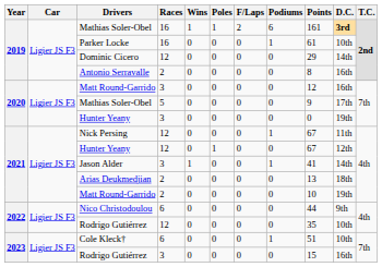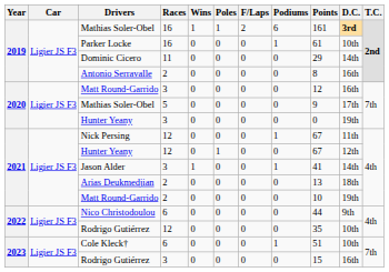 <table class="wikitable" style="font-size:85%">
 <tr>
 <th>Year</th>
 <th>Car</th>
 <th>Drivers</th>
 <th>Races</th>
 <th>Wins</th>
 <th>Poles</th>
 <th>F/Laps</th>
 <th>Podiums</th>
 <th>Points</th>
 <th>D.C.</th>
 <th>T.C.</th>
 </tr>
 <tr>
 <th rowspan="4"><a href='#'>2019</a></th>
 <td rowspan="4"><a href='#'>Ligier JS F3</a></td>
 <td> Mathias Soler-Obel</td>
 <td>16</td>
 <td>1</td>
 <td>1</td>
 <td>2</td>
 <td>6</td>
 <td>161</td>
 <td style="background:#FFDF9F;"><strong>3rd</strong></td>
 <td rowspan="4" style="background:#DFDFDF;"><strong>2nd</strong></td>
 </tr>
 <tr>
 <td> Parker Locke</td>
 <td>16</td>
 <td>0</td>
 <td>0</td>
 <td>0</td>
 <td>1</td>
 <td>61</td>
 <td>10th</td>
 </tr>
 <tr>
 <td> Dominic Cicero</td>
-<td>12</td>
+<td>11</td>
 <td>0</td>
 <td>0</td>
 <td>0</td>
 <td>0</td>
 <td>29</td>
 <td>14th</td>
 </tr>
 <tr>
 <td> <a href='#'>Antonio Serravalle</a></td>
 <td>2</td>
 <td>0</td>
 <td>0</td>
 <td>0</td>
 <td>0</td>
 <td>8</td>
 <td>16th</td>
 </tr>
 <tr>
 <th rowspan="3"><a href='#'>2020</a></th>
 <td rowspan="3"><a href='#'>Ligier JS F3</a></td>
 <td> <a href='#'>Matt Round-Garrido</a></td>
 <td>3</td>
 <td>0</td>
 <td>0</td>
 <td>0</td>
 <td>0</td>
 <td>12</td>
 <td>16th</td>
 <td rowspan="3">7th</td>
 </tr>
 <tr>
 <td> Mathias Soler-Obel</td>
 <td>5</td>
 <td>0</td>
 <td>0</td>
 <td>0</td>
 <td>0</td>
 <td>9</td>
 <td>17th</td>
 </tr>
 <tr>
 <td> <a href='#'>Hunter Yeany</a></td>
 <td>3</td>
 <td>0</td>
 <td>0</td>
 <td>0</td>
 <td>0</td>
 <td>0</td>
 <td>19th</td>
 </tr>
 <tr>
 <th rowspan="5"><a href='#'>2021</a></th>
 <td rowspan="5"><a href='#'>Ligier JS F3</a></td>
 <td> Nick Persing</td>
 <td>12</td>
 <td>0</td>
 <td>0</td>
 <td>0</td>
 <td>1</td>
 <td>67</td>
 <td>11th</td>
 <td rowspan="5">4th</td>
 </tr>
 <tr>
 <td> <a href='#'>Hunter Yeany</a></td>
 <td>12</td>
 <td>0</td>
 <td>1</td>
 <td>0</td>
 <td>0</td>
 <td>67</td>
 <td>12th</td>
 </tr>
 <tr>
 <td> Jason Alder</td>
 <td>3</td>
 <td>1</td>
 <td>0</td>
 <td>0</td>
 <td>1</td>
 <td>41</td>
 <td>14th</td>
 </tr>
 <tr>
 <td> <a href='#'>Arias Deukmedjian</a></td>
 <td>2</td>
 <td>0</td>
 <td>0</td>
 <td>0</td>
 <td>0</td>
 <td>13</td>
 <td>18th</td>
 </tr>
 <tr>
 <td> <a href='#'>Matt Round-Garrido</a></td>
 <td>2</td>
 <td>0</td>
 <td>0</td>
 <td>0</td>
 <td>0</td>
 <td>10</td>
 <td>19th</td>
 </tr>
 <tr>
 <th rowspan="2"><a href='#'>2022</a></th>
 <td rowspan="2"><a href='#'>Ligier JS F3</a></td>
 <td> <a href='#'>Nico Christodoulou</a></td>
 <td>6</td>
 <td>0</td>
 <td>0</td>
 <td>0</td>
 <td>0</td>
 <td>44</td>
 <td>9th</td>
 <td rowspan="2">4th</td>
 </tr>
 <tr>
 <td> Rodrigo Gutiérrez</td>
 <td>12</td>
 <td>0</td>
 <td>0</td>
 <td>0</td>
 <td>0</td>
 <td>35</td>
 <td>10th</td>
 </tr>
 <tr>
 <th rowspan="2"><a href='#'>2023</a></th>
 <td rowspan="2"><a href='#'>Ligier JS F3</a></td>
 <td> Cole Kleck†</td>
 <td>6</td>
 <td>0</td>
 <td>0</td>
 <td>0</td>
 <td>1</td>
 <td>51</td>
 <td>10th</td>
 <td rowspan="2">7th</td>
 </tr>
 <tr>
 <td> Rodrigo Gutiérrez</td>
 <td>3</td>
 <td>0</td>
 <td>0</td>
 <td>0</td>
 <td>0</td>
 <td>15</td>
 <td>16th</td>
 </tr>
 </table>
